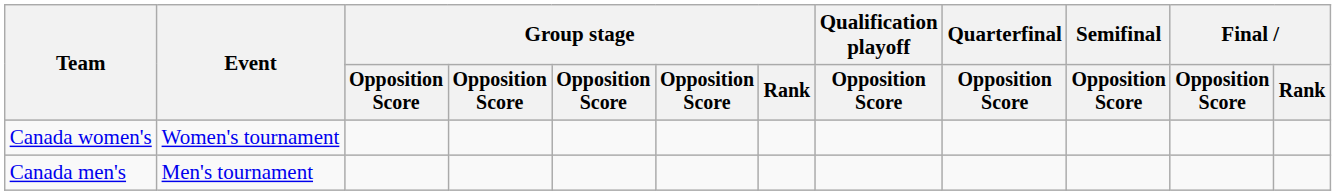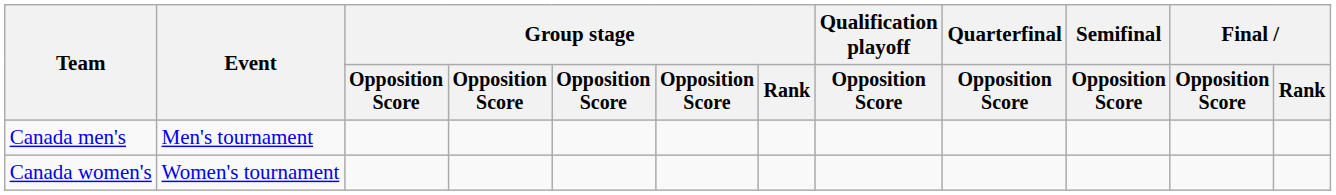 <table class="wikitable" style="font-size:90%">
 <tr>
 <th rowspan=2>Team</th>
 <th rowspan=2>Event</th>
 <th colspan="5">Group stage</th>
 <th>Qualification<br>playoff</th>
 <th>Quarterfinal</th>
 <th>Semifinal</th>
 <th colspan=2>Final / </th>
 </tr>
 <tr style="font-size:95%">
 <th>Opposition<br>Score</th>
 <th>Opposition<br>Score</th>
 <th>Opposition<br>Score</th>
 <th>Opposition<br>Score</th>
 <th>Rank</th>
 <th>Opposition<br>Score</th>
 <th>Opposition<br>Score</th>
 <th>Opposition<br>Score</th>
 <th>Opposition<br>Score</th>
 <th>Rank</th>
 </tr>
 <tr align=center>
+<td align=left><a href='#'>Canada men's</a></td>
+<td align=left><a href='#'>Men's tournament</a></td>
+<td></td>
+<td></td>
+<td></td>
+<td></td>
+<td></td>
+<td></td>
+<td></td>
+<td></td>
+<td></td>
+<td></td>
+</tr>
+<tr align=center>
 <td align=left><a href='#'>Canada women's</a></td>
 <td align=left><a href='#'>Women's tournament</a></td>
 <td></td>
 <td></td>
 <td></td>
 <td></td>
 <td></td>
 <td></td>
 <td></td>
 <td></td>
 <td></td>
 <td></td>
 </tr>
-<tr align=center>
-<td align=left><a href='#'>Canada men's</a></td>
-<td align=left><a href='#'>Men's tournament</a></td>
-<td></td>
-<td></td>
-<td></td>
-<td></td>
-<td></td>
-<td></td>
-<td></td>
-<td></td>
-<td></td>
-<td></td>
-</tr>
 </table>
